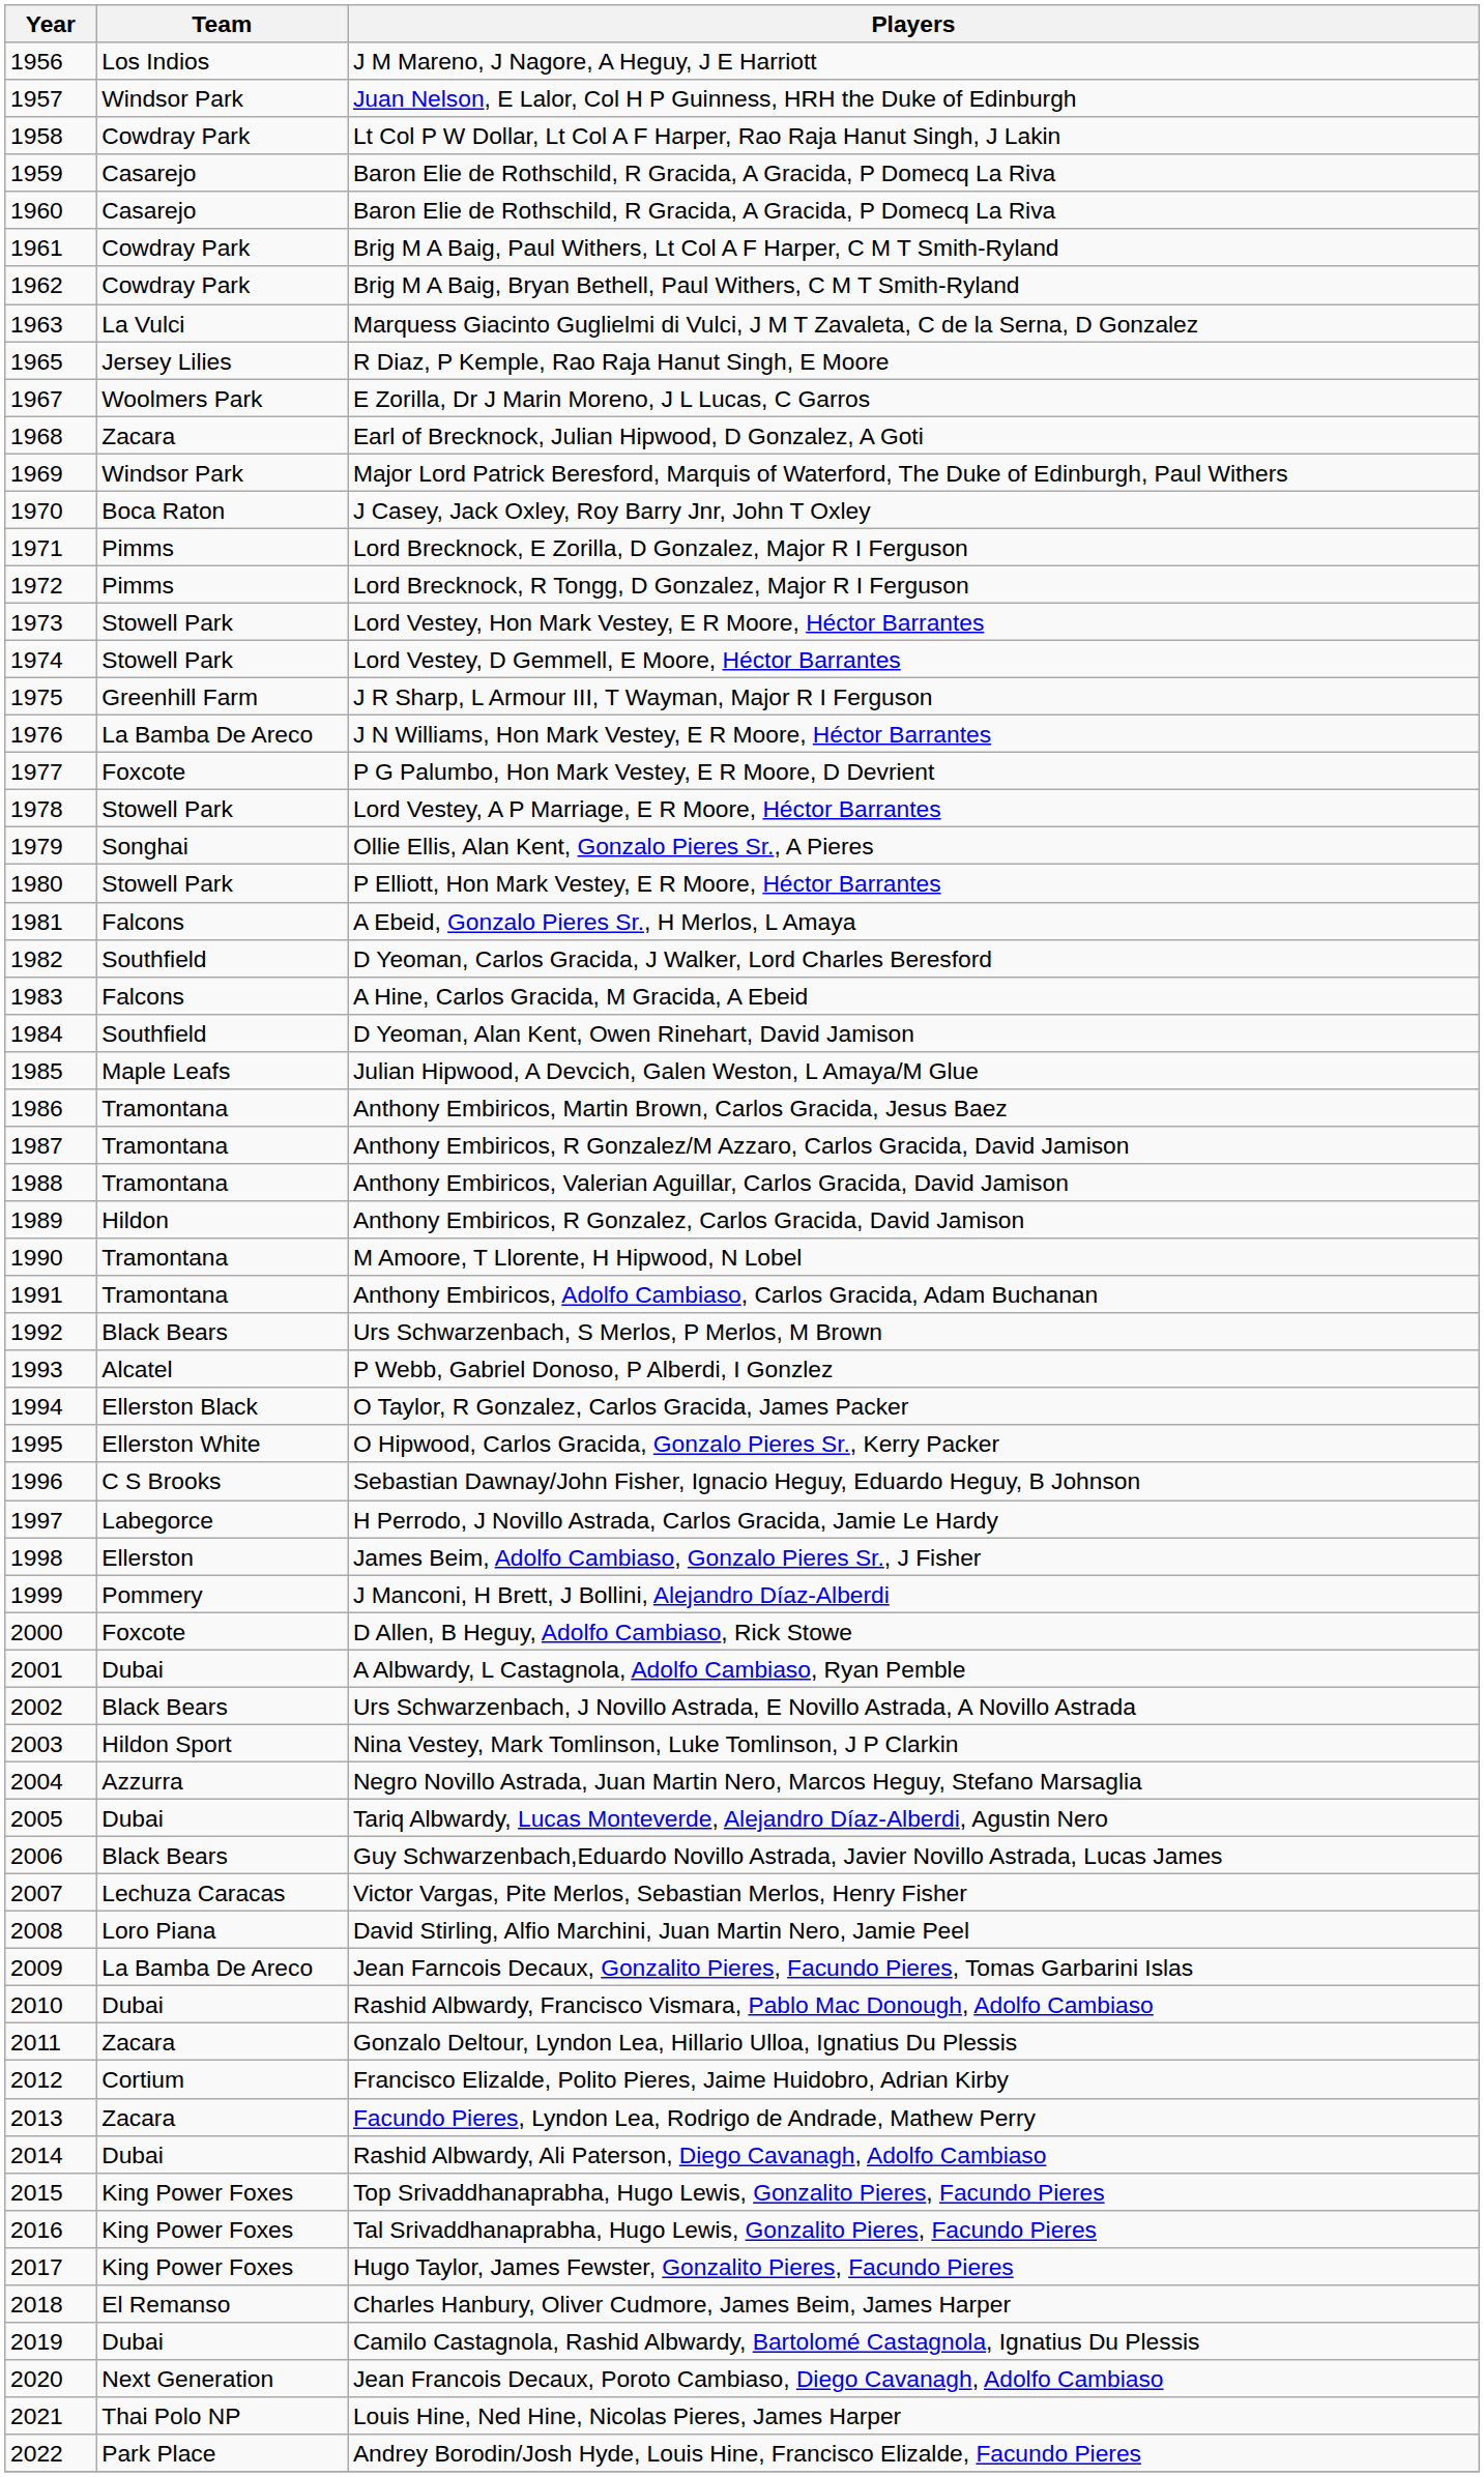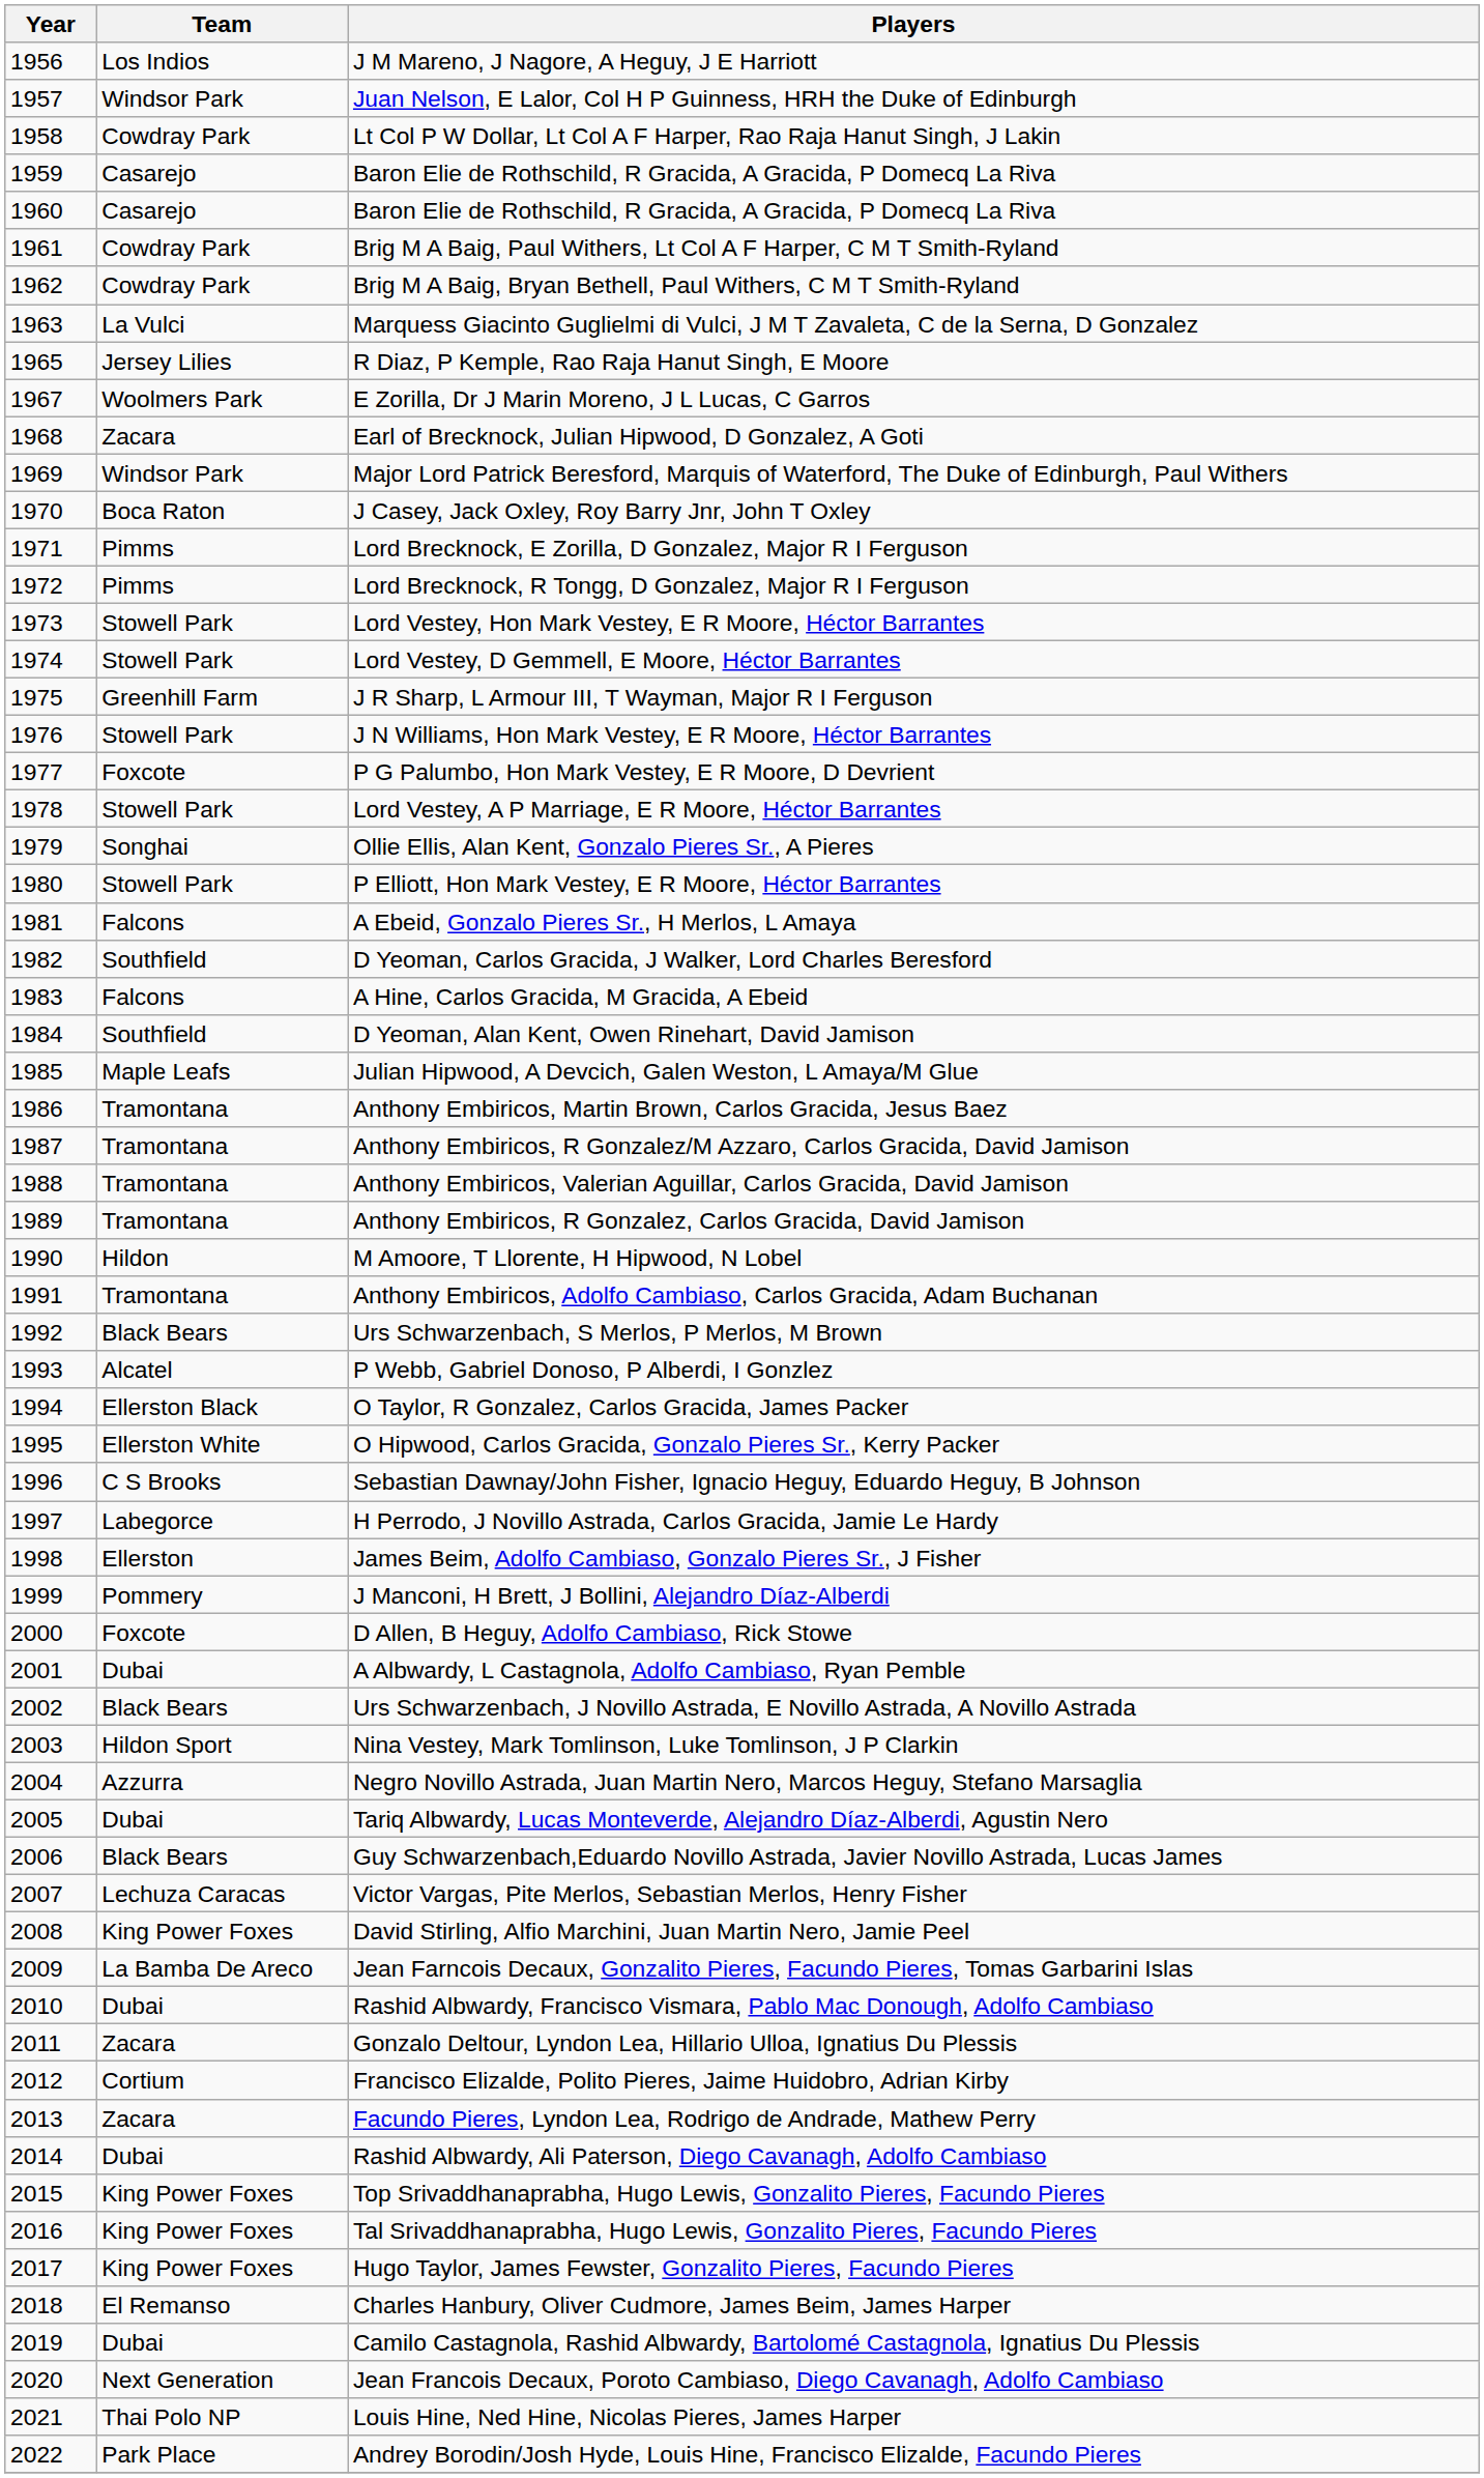 <table class="wikitable sortable" style="font-size:95%" width="950px">
 <tr>
 <th width=50px>Year</th>
 <th width=150px>Team</th>
 <th width=700px>Players</th>
 </tr>
 <tr>
 <td>1956</td>
 <td>Los Indios</td>
 <td>J M Mareno, J Nagore, A Heguy, J E Harriott</td>
 </tr>
 <tr>
 <td>1957</td>
 <td>Windsor Park</td>
 <td><a href='#'>Juan Nelson</a>, E Lalor, Col H P Guinness, HRH the Duke of Edinburgh</td>
 </tr>
 <tr>
 <td>1958</td>
 <td>Cowdray Park</td>
 <td>Lt Col P W Dollar, Lt Col A F Harper, Rao Raja Hanut Singh, J Lakin</td>
 </tr>
 <tr>
 <td>1959</td>
 <td>Casarejo</td>
 <td>Baron Elie de Rothschild, R Gracida, A Gracida, P Domecq La Riva</td>
 </tr>
 <tr>
 <td>1960</td>
 <td>Casarejo</td>
 <td>Baron Elie de Rothschild, R Gracida, A Gracida, P Domecq La Riva</td>
 </tr>
 <tr>
 <td>1961</td>
 <td>Cowdray Park</td>
 <td>Brig M A Baig, Paul Withers, Lt Col A F Harper, C M T Smith-Ryland</td>
 </tr>
 <tr>
 <td>1962</td>
 <td>Cowdray Park</td>
 <td>Brig M A Baig, Bryan Bethell, Paul Withers, C M T Smith-Ryland</td>
 </tr>
 <tr>
 <td>1963</td>
 <td>La Vulci</td>
 <td>Marquess Giacinto Guglielmi di Vulci, J M T Zavaleta, C de la Serna, D Gonzalez</td>
 </tr>
 <tr>
 <td>1965</td>
 <td>Jersey Lilies</td>
 <td>R Diaz, P Kemple, Rao Raja Hanut Singh, E Moore</td>
 </tr>
 <tr>
 <td>1967</td>
 <td>Woolmers Park</td>
 <td>E Zorilla, Dr J Marin Moreno, J L Lucas, C Garros</td>
 </tr>
 <tr>
 <td>1968</td>
 <td>Zacara</td>
 <td>Earl of Brecknock, Julian Hipwood, D Gonzalez, A Goti</td>
 </tr>
 <tr>
 <td>1969</td>
 <td>Windsor Park</td>
 <td>Major Lord Patrick Beresford, Marquis of Waterford, The Duke of Edinburgh, Paul Withers</td>
 </tr>
 <tr>
 <td>1970</td>
 <td>Boca Raton</td>
 <td>J Casey, Jack Oxley, Roy Barry Jnr, John T Oxley</td>
 </tr>
 <tr>
 <td>1971</td>
 <td>Pimms</td>
 <td>Lord Brecknock, E Zorilla, D Gonzalez, Major R I Ferguson</td>
 </tr>
 <tr>
 <td>1972</td>
 <td>Pimms</td>
 <td>Lord Brecknock, R Tongg, D Gonzalez, Major R I Ferguson</td>
 </tr>
 <tr>
 <td>1973</td>
 <td>Stowell Park</td>
 <td>Lord Vestey, Hon Mark Vestey, E R Moore, <a href='#'>Héctor Barrantes</a></td>
 </tr>
 <tr>
 <td>1974</td>
 <td>Stowell Park</td>
 <td>Lord Vestey, D Gemmell, E Moore, <a href='#'>Héctor Barrantes</a></td>
 </tr>
 <tr>
 <td>1975</td>
 <td>Greenhill Farm</td>
 <td>J R Sharp, L Armour III, T Wayman, Major R I Ferguson</td>
 </tr>
 <tr>
 <td>1976</td>
-<td>La Bamba De Areco</td>
+<td>Stowell Park</td>
 <td>J N Williams, Hon Mark Vestey, E R Moore, <a href='#'>Héctor Barrantes</a></td>
 </tr>
 <tr>
 <td>1977</td>
 <td>Foxcote</td>
 <td>P G Palumbo, Hon Mark Vestey, E R Moore, D Devrient</td>
 </tr>
 <tr>
 <td>1978</td>
 <td>Stowell Park</td>
 <td>Lord Vestey, A P Marriage, E R Moore, <a href='#'>Héctor Barrantes</a></td>
 </tr>
 <tr>
 <td>1979</td>
 <td>Songhai</td>
 <td>Ollie Ellis, Alan Kent, <a href='#'>Gonzalo Pieres Sr.</a>, A Pieres</td>
 </tr>
 <tr>
 <td>1980</td>
 <td>Stowell Park</td>
 <td>P Elliott, Hon Mark Vestey, E R Moore, <a href='#'>Héctor Barrantes</a></td>
 </tr>
 <tr>
 <td>1981</td>
 <td>Falcons</td>
 <td>A Ebeid, <a href='#'>Gonzalo Pieres Sr.</a>, H Merlos, L Amaya</td>
 </tr>
 <tr>
 <td>1982</td>
 <td>Southfield</td>
 <td>D Yeoman, Carlos Gracida, J Walker, Lord Charles Beresford</td>
 </tr>
 <tr>
 <td>1983</td>
 <td>Falcons</td>
 <td>A Hine, Carlos Gracida, M Gracida, A Ebeid</td>
 </tr>
 <tr>
 <td>1984</td>
 <td>Southfield</td>
 <td>D Yeoman, Alan Kent, Owen Rinehart, David Jamison</td>
 </tr>
 <tr>
 <td>1985</td>
 <td>Maple Leafs</td>
 <td>Julian Hipwood, A Devcich, Galen Weston, L Amaya/M Glue</td>
 </tr>
 <tr>
 <td>1986</td>
 <td>Tramontana</td>
 <td>Anthony Embiricos, Martin Brown, Carlos Gracida, Jesus Baez</td>
 </tr>
 <tr>
 <td>1987</td>
 <td>Tramontana</td>
 <td>Anthony Embiricos, R Gonzalez/M Azzaro, Carlos Gracida, David Jamison</td>
 </tr>
 <tr>
 <td>1988</td>
 <td>Tramontana</td>
 <td>Anthony Embiricos, Valerian Aguillar, Carlos Gracida, David Jamison</td>
 </tr>
 <tr>
 <td>1989</td>
-<td>Hildon</td>
+<td>Tramontana</td>
 <td>Anthony Embiricos, R Gonzalez, Carlos Gracida, David Jamison</td>
 </tr>
 <tr>
 <td>1990</td>
-<td>Tramontana</td>
+<td>Hildon</td>
 <td>M Amoore, T Llorente, H Hipwood, N Lobel</td>
 </tr>
 <tr>
 <td>1991</td>
 <td>Tramontana</td>
 <td>Anthony Embiricos, <a href='#'>Adolfo Cambiaso</a>, Carlos Gracida, Adam Buchanan</td>
 </tr>
 <tr>
 <td>1992</td>
 <td>Black Bears</td>
 <td>Urs Schwarzenbach, S Merlos, P Merlos, M Brown</td>
 </tr>
 <tr>
 <td>1993</td>
 <td>Alcatel</td>
 <td>P Webb, Gabriel Donoso, P Alberdi, I Gonzlez</td>
 </tr>
 <tr>
 <td>1994</td>
 <td>Ellerston Black</td>
 <td>O Taylor, R Gonzalez, Carlos Gracida, James Packer</td>
 </tr>
 <tr>
 <td>1995</td>
 <td>Ellerston White</td>
 <td>O Hipwood, Carlos Gracida, <a href='#'>Gonzalo Pieres Sr.</a>, Kerry Packer</td>
 </tr>
 <tr>
 <td>1996</td>
 <td>C S Brooks</td>
 <td>Sebastian Dawnay/John Fisher, Ignacio Heguy, Eduardo Heguy, B Johnson</td>
 </tr>
 <tr>
 <td>1997</td>
 <td>Labegorce</td>
 <td>H Perrodo, J Novillo Astrada, Carlos Gracida, Jamie Le Hardy</td>
 </tr>
 <tr>
 <td>1998</td>
 <td>Ellerston</td>
 <td>James Beim, <a href='#'>Adolfo Cambiaso</a>, <a href='#'>Gonzalo Pieres Sr.</a>, J Fisher</td>
 </tr>
 <tr>
 <td>1999</td>
 <td>Pommery</td>
 <td>J Manconi, H Brett, J Bollini, <a href='#'>Alejandro Díaz-Alberdi</a></td>
 </tr>
 <tr>
 <td>2000</td>
 <td>Foxcote</td>
 <td>D Allen, B Heguy, <a href='#'>Adolfo Cambiaso</a>, Rick Stowe</td>
 </tr>
 <tr>
 <td>2001</td>
 <td>Dubai</td>
 <td>A Albwardy, L Castagnola, <a href='#'>Adolfo Cambiaso</a>, Ryan Pemble</td>
 </tr>
 <tr>
 <td>2002</td>
 <td>Black Bears</td>
 <td>Urs Schwarzenbach, J Novillo Astrada, E Novillo Astrada, A Novillo Astrada</td>
 </tr>
 <tr>
 <td>2003</td>
 <td>Hildon Sport</td>
 <td>Nina Vestey, Mark Tomlinson, Luke Tomlinson, J P Clarkin</td>
 </tr>
 <tr>
 <td>2004</td>
 <td>Azzurra</td>
 <td>Negro Novillo Astrada, Juan Martin Nero, Marcos Heguy, Stefano Marsaglia</td>
 </tr>
 <tr>
 <td>2005</td>
 <td>Dubai</td>
 <td>Tariq Albwardy, <a href='#'>Lucas Monteverde</a>, <a href='#'>Alejandro Díaz-Alberdi</a>, Agustin Nero</td>
 </tr>
 <tr>
 <td>2006</td>
 <td>Black Bears</td>
 <td>Guy Schwarzenbach,Eduardo Novillo Astrada, Javier Novillo Astrada, Lucas James</td>
 </tr>
 <tr>
 <td>2007</td>
 <td>Lechuza Caracas</td>
 <td>Victor Vargas, Pite Merlos, Sebastian Merlos, Henry Fisher</td>
 </tr>
 <tr>
 <td>2008</td>
-<td>Loro Piana</td>
+<td>King Power Foxes</td>
 <td>David Stirling, Alfio Marchini, Juan Martin Nero, Jamie Peel</td>
 </tr>
 <tr>
 <td>2009</td>
 <td>La Bamba De Areco</td>
 <td>Jean Farncois Decaux, <a href='#'>Gonzalito Pieres</a>, <a href='#'>Facundo Pieres</a>, Tomas Garbarini Islas</td>
 </tr>
 <tr>
 <td>2010</td>
 <td>Dubai</td>
 <td>Rashid Albwardy, Francisco Vismara, <a href='#'>Pablo Mac Donough</a>, <a href='#'>Adolfo Cambiaso</a></td>
 </tr>
 <tr>
 <td>2011</td>
 <td>Zacara</td>
 <td>Gonzalo Deltour, Lyndon Lea, Hillario Ulloa, Ignatius Du Plessis</td>
 </tr>
 <tr>
 <td>2012</td>
 <td>Cortium</td>
 <td>Francisco Elizalde, Polito Pieres, Jaime Huidobro, Adrian Kirby</td>
 </tr>
 <tr>
 <td>2013</td>
 <td>Zacara</td>
 <td><a href='#'>Facundo Pieres</a>, Lyndon Lea, Rodrigo de Andrade, Mathew Perry</td>
 </tr>
 <tr>
 <td>2014</td>
 <td>Dubai</td>
 <td>Rashid Albwardy, Ali Paterson, <a href='#'>Diego Cavanagh</a>, <a href='#'>Adolfo Cambiaso</a></td>
 </tr>
 <tr>
 <td>2015</td>
 <td>King Power Foxes</td>
 <td>Top Srivaddhanaprabha, Hugo Lewis, <a href='#'>Gonzalito Pieres</a>, <a href='#'>Facundo Pieres</a></td>
 </tr>
 <tr>
 <td>2016</td>
 <td>King Power Foxes</td>
 <td>Tal Srivaddhanaprabha, Hugo Lewis, <a href='#'>Gonzalito Pieres</a>, <a href='#'>Facundo Pieres</a></td>
 </tr>
 <tr>
 <td>2017</td>
 <td>King Power Foxes</td>
 <td>Hugo Taylor, James Fewster, <a href='#'>Gonzalito Pieres</a>, <a href='#'>Facundo Pieres</a></td>
 </tr>
 <tr>
 <td>2018</td>
 <td>El Remanso</td>
 <td>Charles Hanbury, Oliver Cudmore, James Beim, James Harper</td>
 </tr>
 <tr>
 <td>2019</td>
 <td>Dubai</td>
 <td>Camilo Castagnola, Rashid Albwardy, <a href='#'>Bartolomé Castagnola</a>, Ignatius Du Plessis</td>
 </tr>
 <tr>
 <td>2020</td>
 <td>Next Generation</td>
 <td>Jean Francois Decaux, Poroto Cambiaso, <a href='#'>Diego Cavanagh</a>, <a href='#'>Adolfo Cambiaso</a></td>
 </tr>
 <tr>
 <td>2021</td>
 <td>Thai Polo NP</td>
 <td>Louis Hine, Ned Hine, Nicolas Pieres, James Harper</td>
 </tr>
 <tr>
 <td>2022</td>
 <td>Park Place</td>
 <td>Andrey Borodin/Josh Hyde, Louis Hine, Francisco Elizalde, <a href='#'>Facundo Pieres</a></td>
 </tr>
 <tr>
 </tr>
 </table>
